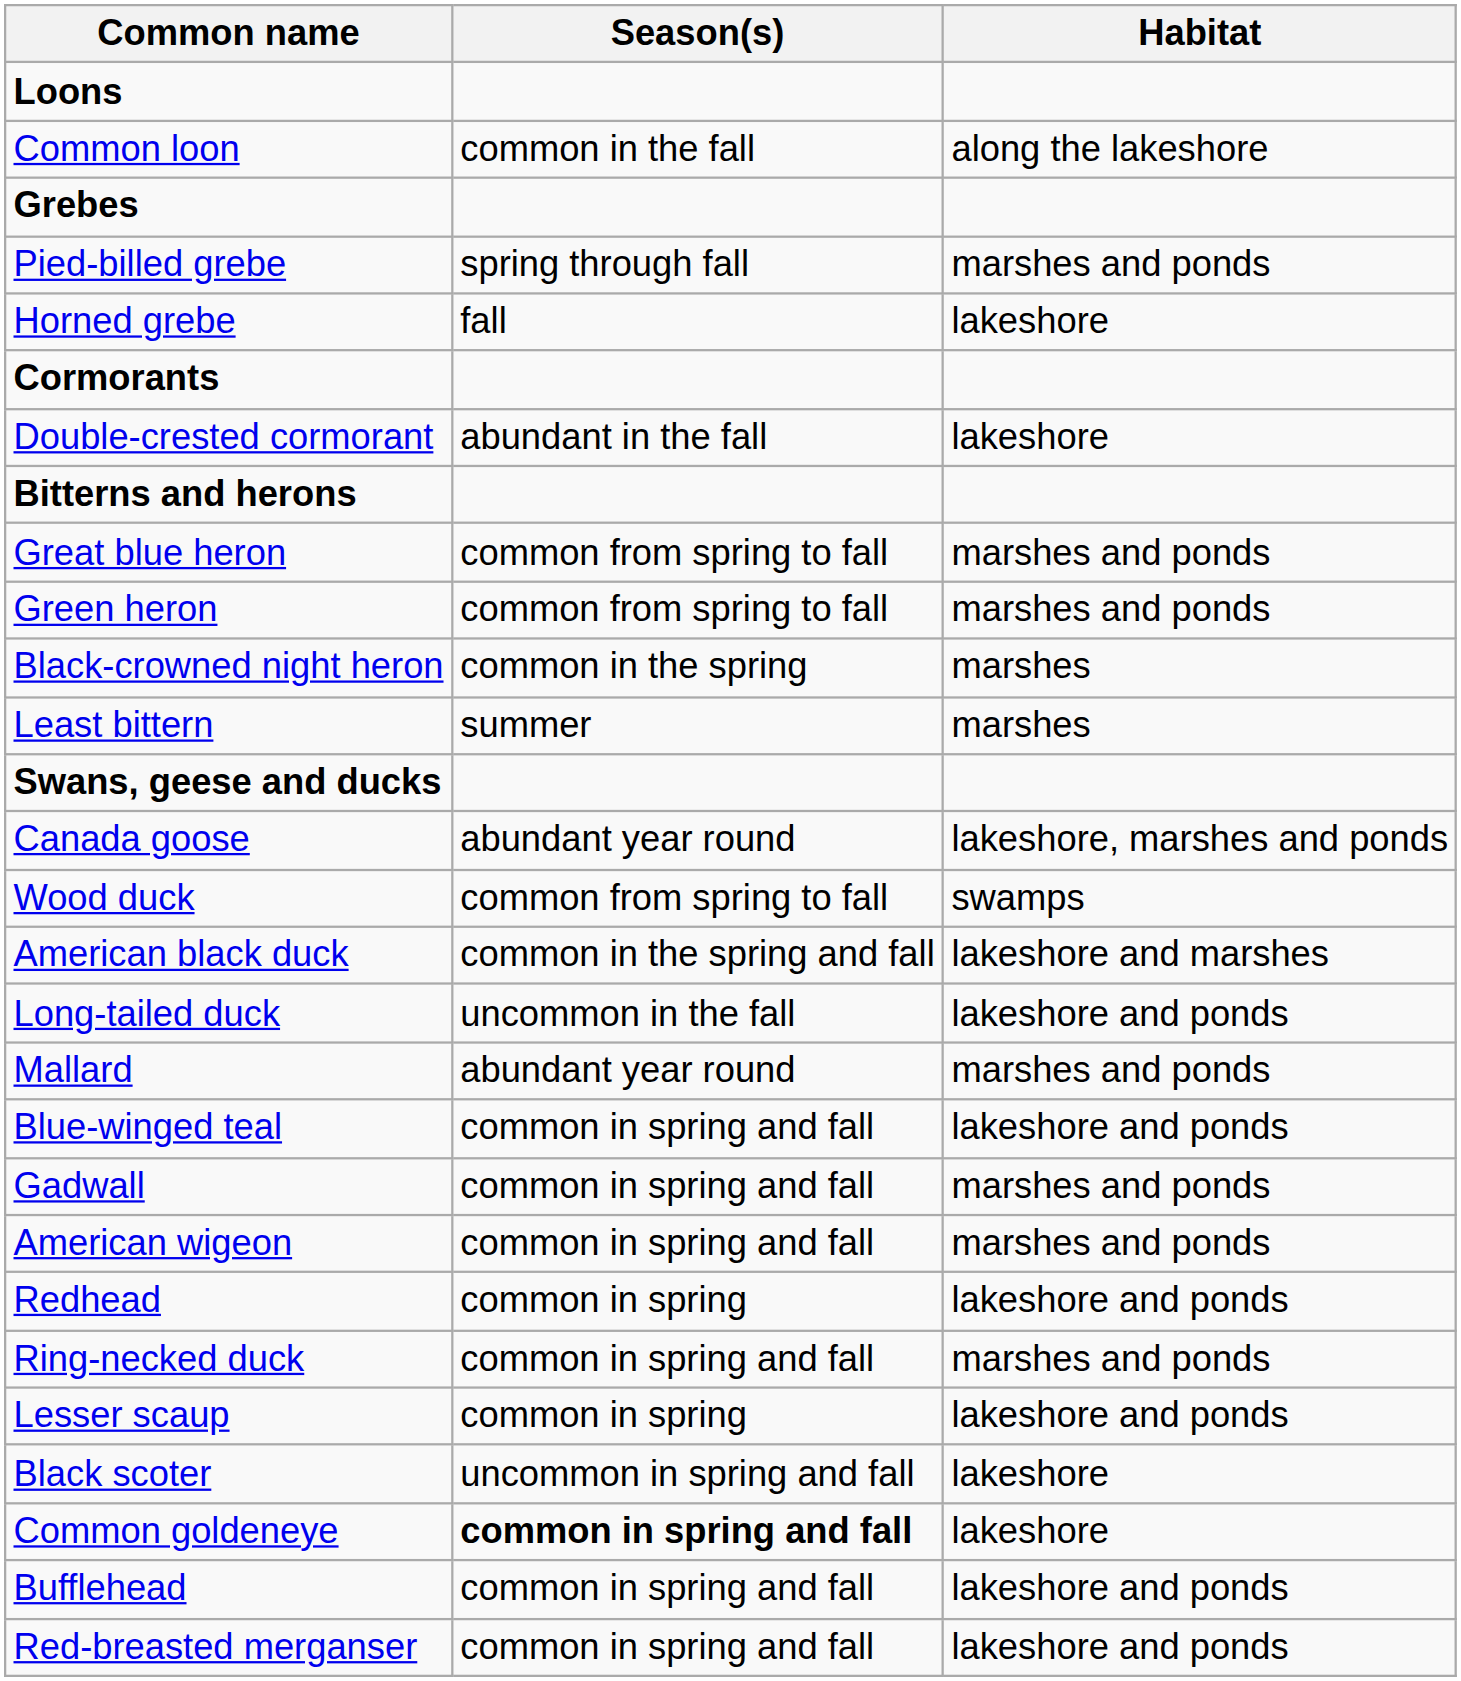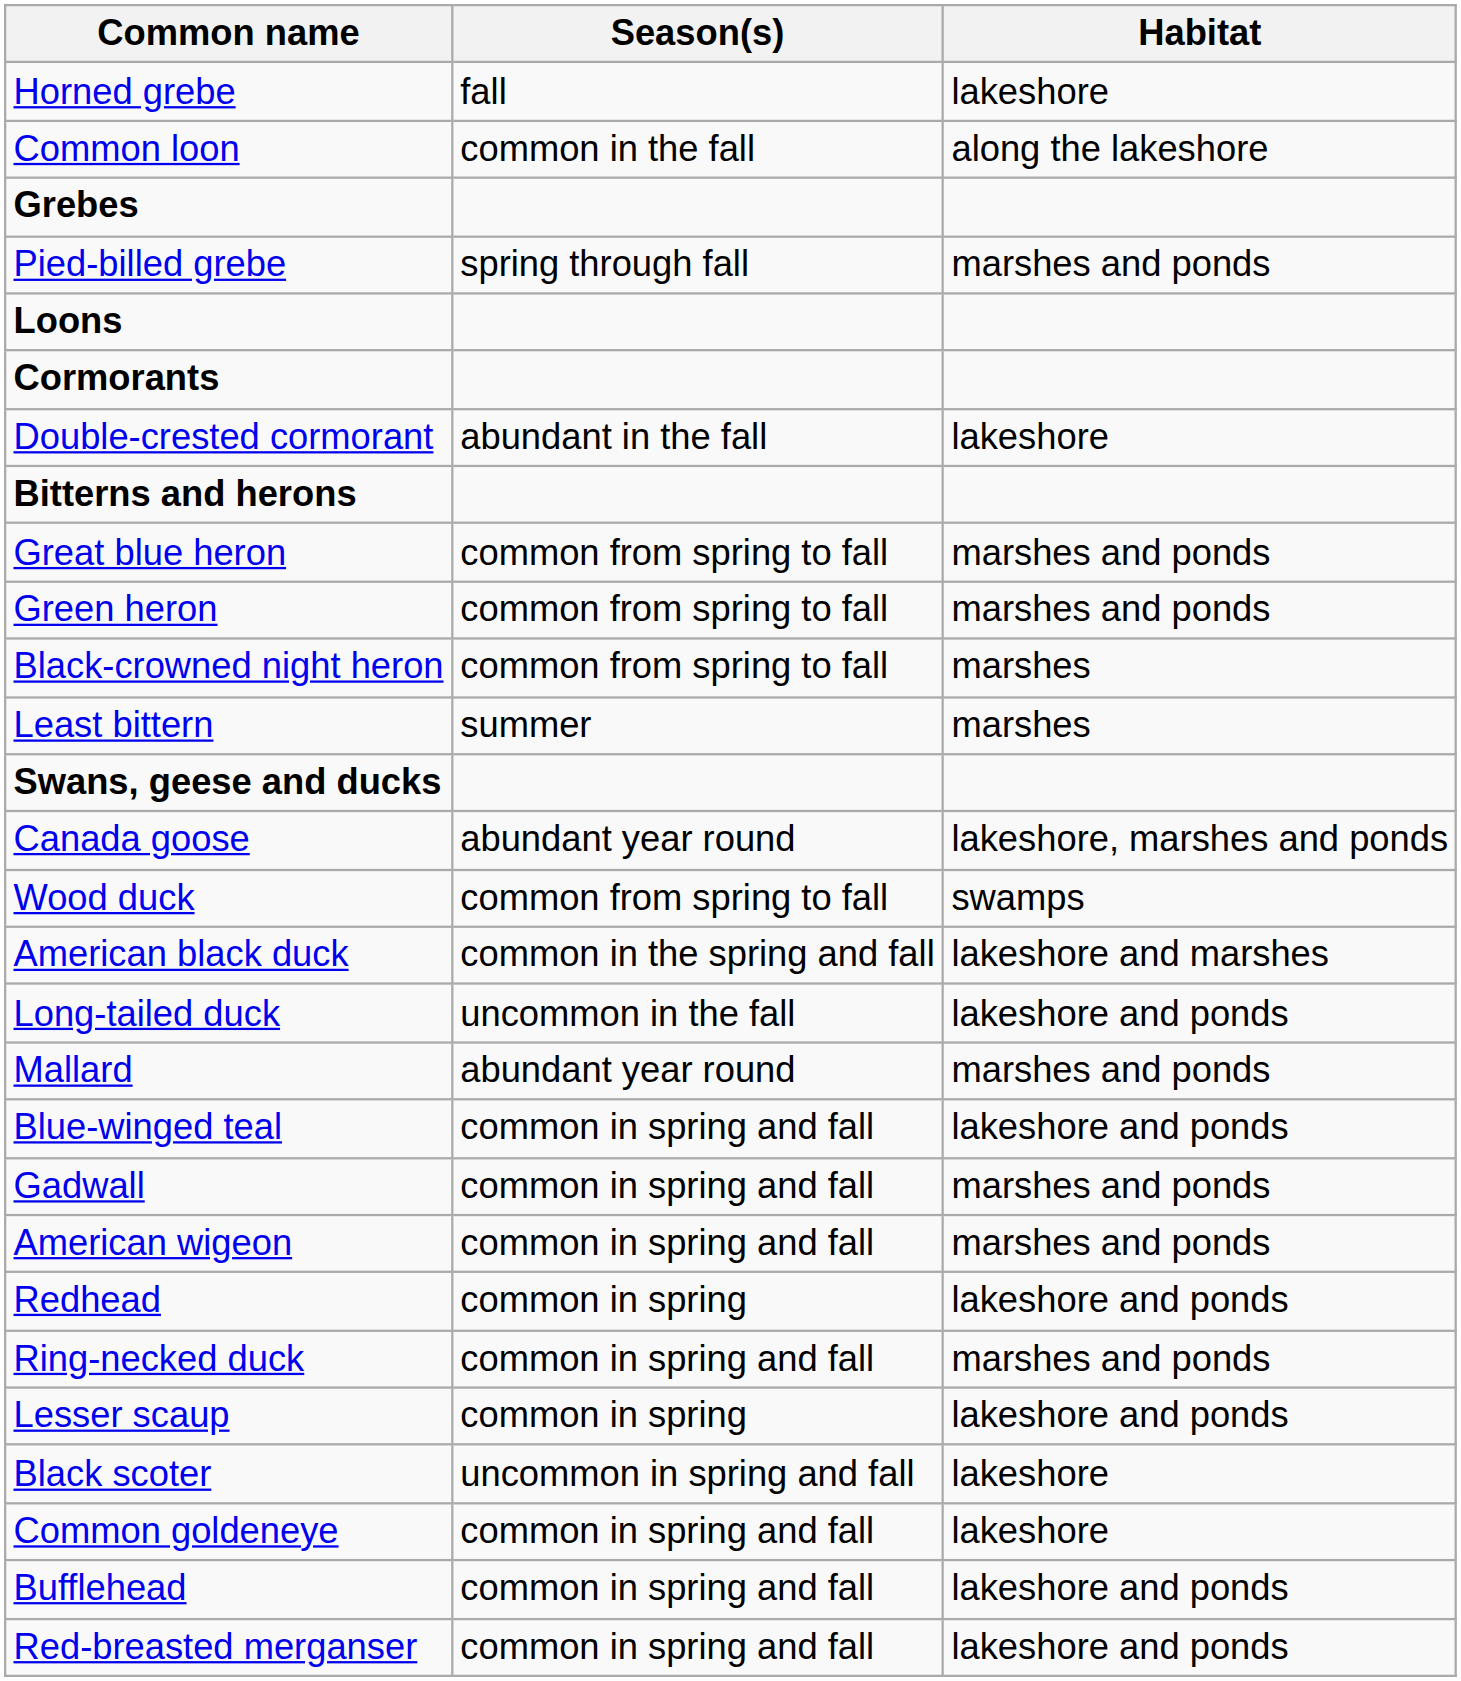 <table class="wikitable " align="center">
 <tr>
 <th><strong>Common name</strong></th>
 <th><strong>Season(s)</strong></th>
 <th><strong>Habitat</strong></th>
 </tr>
 <tr>
-<td><strong>Loons</strong></td>
-<td></td>
-<td></td>
+<td><a href='#'>Horned grebe</a></td>
+<td>fall</td>
+<td>lakeshore</td>
 </tr>
 <tr>
 <td><a href='#'>Common loon</a></td>
 <td>common in the fall</td>
 <td>along the lakeshore</td>
 </tr>
 <tr>
 <td><strong>Grebes</strong></td>
 <td></td>
 <td></td>
 </tr>
 <tr>
 <td><a href='#'>Pied-billed grebe</a></td>
 <td>spring through fall</td>
 <td>marshes and ponds</td>
 </tr>
 <tr>
-<td><a href='#'>Horned grebe</a></td>
-<td>fall</td>
-<td>lakeshore</td>
+<td><strong>Loons</strong></td>
+<td></td>
+<td></td>
 </tr>
 <tr>
 <td><strong>Cormorants</strong></td>
 <td></td>
 <td></td>
 </tr>
 <tr>
 <td><a href='#'>Double-crested cormorant</a></td>
 <td>abundant in the fall</td>
 <td>lakeshore</td>
 </tr>
 <tr>
 <td><strong>Bitterns and herons</strong></td>
 <td></td>
 <td></td>
 </tr>
 <tr>
 <td><a href='#'>Great blue heron</a></td>
 <td>common from spring to fall</td>
 <td>marshes and ponds</td>
 </tr>
 <tr>
 <td><a href='#'>Green heron</a></td>
 <td>common from spring to fall</td>
 <td>marshes and ponds</td>
 </tr>
 <tr>
 <td><a href='#'>Black-crowned night heron</a></td>
-<td>common in the spring</td>
+<td>common from spring to fall</td>
 <td>marshes</td>
 </tr>
 <tr>
 <td><a href='#'>Least bittern</a></td>
 <td>summer</td>
 <td>marshes</td>
 </tr>
 <tr>
 <td><strong>Swans, geese and ducks</strong></td>
 <td></td>
 <td></td>
 </tr>
 <tr>
 <td><a href='#'>Canada goose</a></td>
 <td>abundant year round</td>
 <td>lakeshore, marshes and ponds</td>
 </tr>
 <tr>
 <td><a href='#'>Wood duck</a></td>
 <td>common from spring to fall</td>
 <td>swamps</td>
 </tr>
 <tr>
 <td><a href='#'>American black duck</a></td>
 <td>common in the spring and fall</td>
 <td>lakeshore and marshes</td>
 </tr>
 <tr>
 <td><a href='#'>Long-tailed duck</a></td>
 <td>uncommon in the fall</td>
 <td>lakeshore and ponds</td>
 </tr>
 <tr>
 <td><a href='#'>Mallard</a></td>
 <td>abundant year round</td>
 <td>marshes and ponds</td>
 </tr>
 <tr>
 <td><a href='#'>Blue-winged teal</a></td>
 <td>common in spring and fall</td>
 <td>lakeshore and ponds</td>
 </tr>
 <tr>
 <td><a href='#'>Gadwall</a></td>
 <td>common in spring and fall</td>
 <td>marshes and ponds</td>
 </tr>
 <tr>
 <td><a href='#'>American wigeon</a></td>
 <td>common in spring and fall</td>
 <td>marshes and ponds</td>
 </tr>
 <tr>
 <td><a href='#'>Redhead</a></td>
 <td>common in spring</td>
 <td>lakeshore and ponds</td>
 </tr>
 <tr>
 <td><a href='#'>Ring-necked duck</a></td>
 <td>common in spring and fall</td>
 <td>marshes and ponds</td>
 </tr>
 <tr>
 <td><a href='#'>Lesser scaup</a></td>
 <td>common in spring</td>
 <td>lakeshore and ponds</td>
 </tr>
 <tr>
 <td><a href='#'>Black scoter</a></td>
 <td>uncommon in spring and fall</td>
 <td>lakeshore</td>
 </tr>
 <tr>
 <td><a href='#'>Common goldeneye</a></td>
-<td><strong>common in spring and fall</strong></td>
+<td>common in spring and fall</td>
 <td>lakeshore</td>
 </tr>
 <tr>
 <td><a href='#'>Bufflehead</a></td>
 <td>common in spring and fall</td>
 <td>lakeshore and ponds</td>
 </tr>
 <tr>
 <td><a href='#'>Red-breasted merganser</a></td>
 <td>common in spring and fall</td>
 <td>lakeshore and ponds</td>
 </tr>
 </table>
